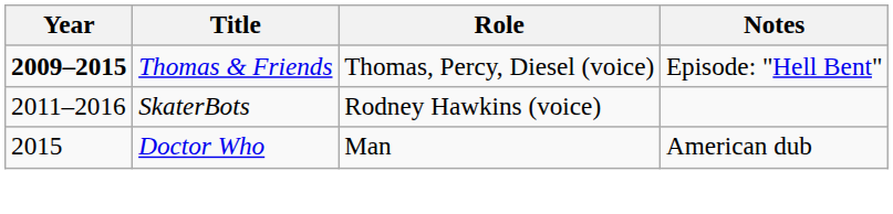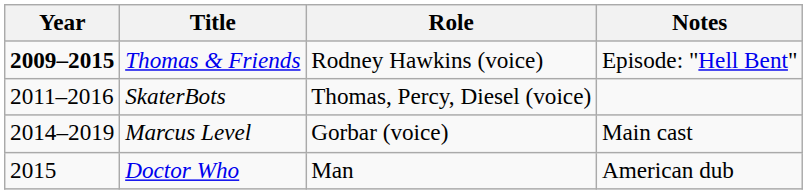 <table class="wikitable sortable">
 <tr>
 <th>Year</th>
 <th>Title</th>
 <th>Role</th>
 <th class="unsortable">Notes</th>
 </tr>
 <tr>
 <td><strong>2009–2015</strong></td>
 <td><em><a href='#'>Thomas & Friends</a></em></td>
-<td>Thomas, Percy, Diesel (voice)</td>
+<td>Rodney Hawkins (voice)</td>
 <td>Episode: "<a href='#'>Hell Bent</a>"</td>
 </tr>
 <tr>
 <td>2011–2016</td>
 <td><em>SkaterBots</em></td>
-<td>Rodney Hawkins (voice)</td>
+<td>Thomas, Percy, Diesel (voice)</td>
 <td></td>
+</tr>
+<tr>
+<td>2014–2019</td>
+<td><em>Marcus Level</em></td>
+<td>Gorbar (voice)</td>
+<td>Main cast</td>
 </tr>
 <tr>
 <td>2015</td>
 <td><em><a href='#'>Doctor Who</a></em></td>
 <td>Man</td>
 <td>American dub</td>
 </tr>
 </table>
